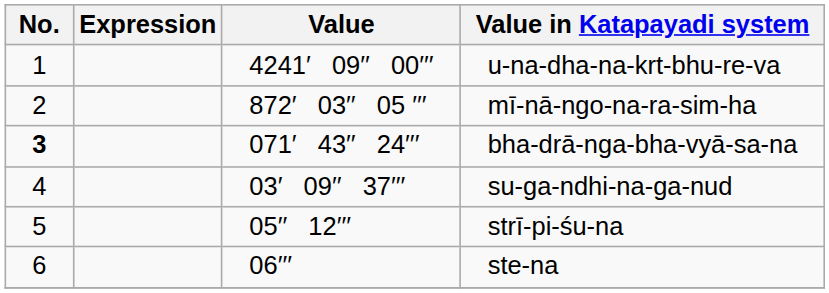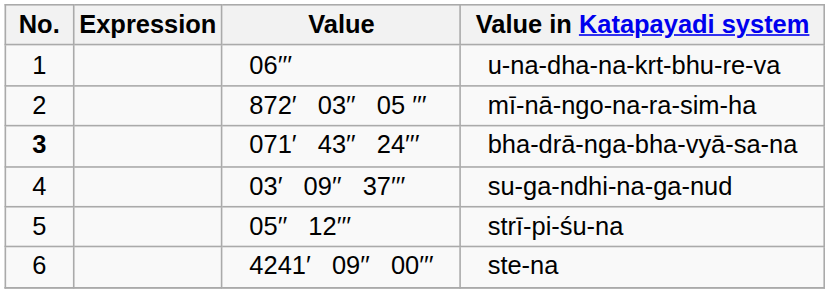 <table class="wikitable" style="margin:1em auto;">
 <tr>
 <th>No.</th>
 <th>Expression</th>
 <th>Value</th>
 <th>Value in <a href='#'>Katapayadi system</a></th>
 </tr>
 <tr>
 <td>   1   </td>
 <td>     </td>
-<td>   4241′   09′′   00′′′    </td>
+<td>   06′′′   </td>
 <td>   u-na-dha-na-krt-bhu-re-va   </td>
 </tr>
 <tr>
 <td>   2   </td>
 <td>      </td>
 <td>   872′   03′′   05 ′′′    </td>
 <td>   mī-nā-ngo-na-ra-sim-ha   </td>
 </tr>
 <tr>
 <td><strong>   3   </strong></td>
 <td>     </td>
 <td>   071′   43′′   24′′′   </td>
 <td>   bha-drā-nga-bha-vyā-sa-na   </td>
 </tr>
 <tr>
 <td>   4   </td>
 <td>     </td>
 <td>   03′   09′′   37′′′   </td>
 <td>   su-ga-ndhi-na-ga-nud    </td>
 </tr>
 <tr>
 <td>   5   </td>
 <td>      </td>
 <td>   05′′   12′′′   </td>
 <td>   strī-pi-śu-na    </td>
 </tr>
 <tr>
 <td>   6   </td>
 <td>      </td>
-<td>   06′′′   </td>
+<td>   4241′   09′′   00′′′    </td>
 <td>   ste-na   </td>
 </tr>
 <tr>
 </tr>
 </table>
